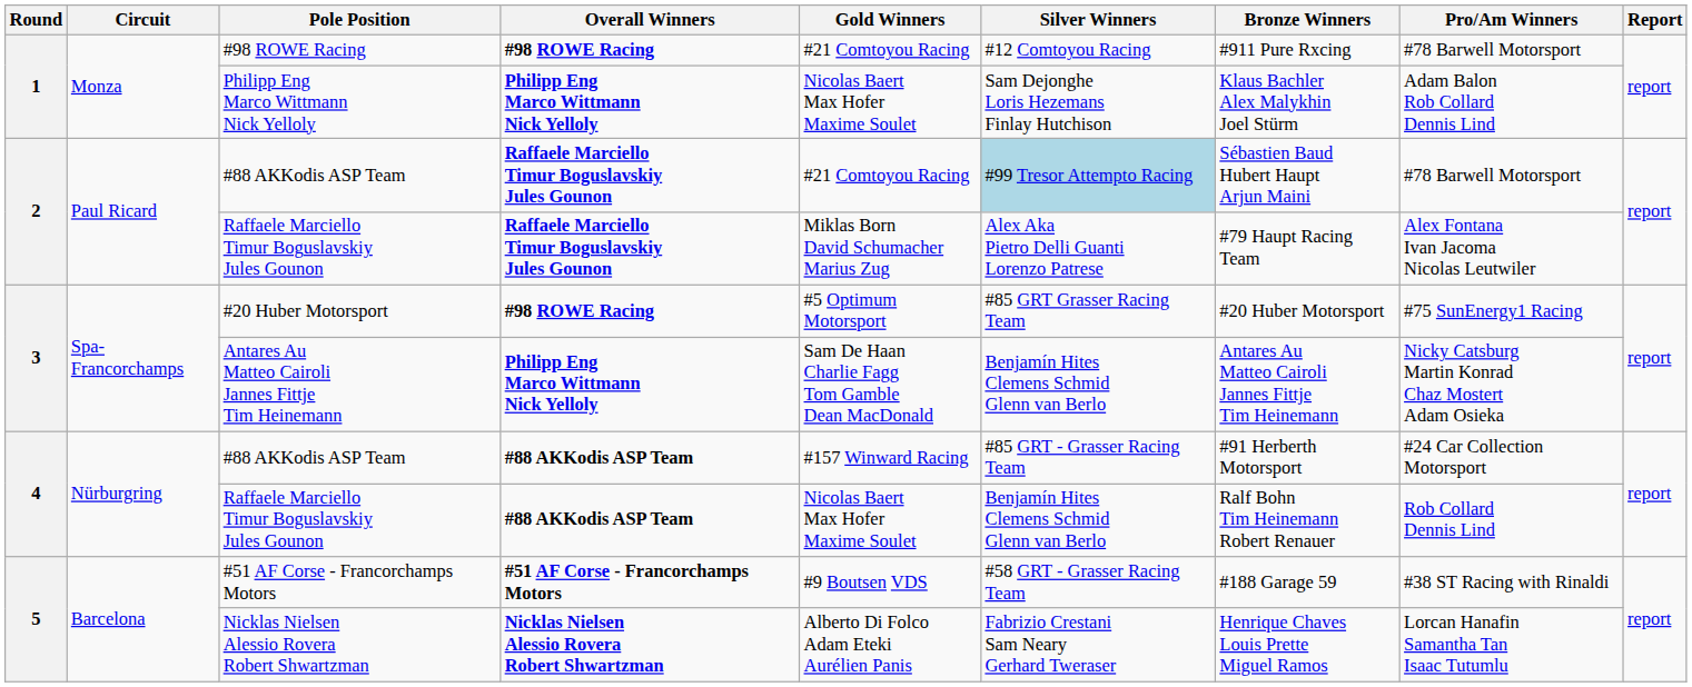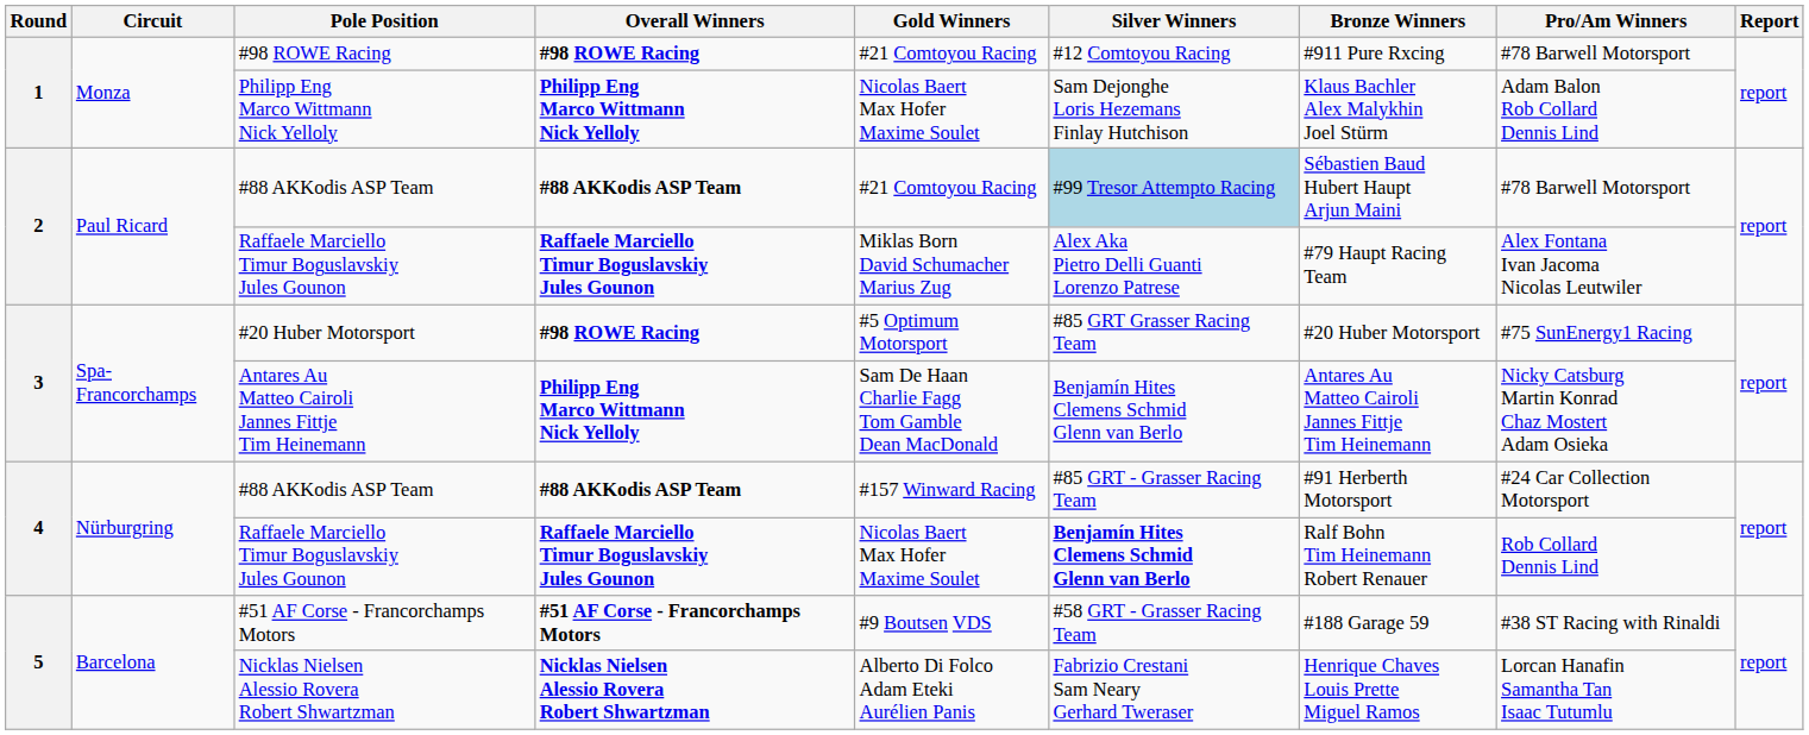 <table class="wikitable" style="font-size:85%;">
 <tr>
 <th>Round</th>
 <th>Circuit</th>
 <th>Pole Position</th>
 <th>Overall Winners</th>
 <th>Gold Winners</th>
 <th>Silver Winners</th>
 <th>Bronze Winners</th>
 <th>Pro/Am Winners</th>
 <th>Report</th>
 </tr>
 <tr>
 <th rowspan=2>1</th>
 <td rowspan=2> <a href='#'>Monza</a></td>
 <td> #98 <a href='#'>ROWE Racing</a></td>
 <td><strong> #98 <a href='#'>ROWE Racing</a></strong></td>
 <td> #21 <a href='#'>Comtoyou Racing</a></td>
 <td> #12 <a href='#'>Comtoyou Racing</a></td>
 <td> #911 Pure Rxcing</td>
 <td> #78 Barwell Motorsport</td>
 <td rowspan=2><a href='#'>report</a></td>
 </tr>
 <tr>
 <td> <a href='#'>Philipp Eng</a><br> <a href='#'>Marco Wittmann</a><br> <a href='#'>Nick Yelloly</a></td>
 <td><strong> <a href='#'>Philipp Eng</a><br> <a href='#'>Marco Wittmann</a><br> <a href='#'>Nick Yelloly</a></strong></td>
 <td> <a href='#'>Nicolas Baert</a><br> Max Hofer<br> <a href='#'>Maxime Soulet</a></td>
 <td> Sam Dejonghe<br> <a href='#'>Loris Hezemans</a><br> Finlay Hutchison</td>
 <td> <a href='#'>Klaus Bachler</a><br> <a href='#'>Alex Malykhin</a><br> Joel Stürm</td>
 <td> Adam Balon<br> <a href='#'>Rob Collard</a><br> <a href='#'>Dennis Lind</a></td>
 </tr>
 <tr>
 <th rowspan=2>2</th>
 <td rowspan=2> <a href='#'>Paul Ricard</a></td>
 <td> #88 AKKodis ASP Team</td>
-<td><strong> <a href='#'>Raffaele Marciello</a><br> <a href='#'>Timur Boguslavskiy</a><br> <a href='#'>Jules Gounon</a></strong></td>
+<td><strong> #88 AKKodis ASP Team</strong></td>
 <td> #21 <a href='#'>Comtoyou Racing</a></td>
 <td style="background: lightblue;"> #99 <a href='#'>Tresor Attempto Racing</a></td>
 <td> <a href='#'>Sébastien Baud</a><br> Hubert Haupt<br> <a href='#'>Arjun Maini</a></td>
 <td> #78 Barwell Motorsport</td>
 <td rowspan=2><a href='#'>report</a></td>
 </tr>
 <tr>
 <td> <a href='#'>Raffaele Marciello</a><br> <a href='#'>Timur Boguslavskiy</a><br> <a href='#'>Jules Gounon</a></td>
 <td><strong> <a href='#'>Raffaele Marciello</a><br> <a href='#'>Timur Boguslavskiy</a><br> <a href='#'>Jules Gounon</a></strong></td>
 <td> Miklas Born<br> <a href='#'>David Schumacher</a><br> <a href='#'>Marius Zug</a></td>
 <td> <a href='#'>Alex Aka</a><br> <a href='#'>Pietro Delli Guanti</a><br> <a href='#'>Lorenzo Patrese</a></td>
 <td> #79 Haupt Racing Team</td>
 <td> <a href='#'>Alex Fontana</a><br> Ivan Jacoma<br> Nicolas Leutwiler</td>
 </tr>
 <tr>
 <th rowspan=2>3</th>
 <td rowspan=2> <a href='#'>Spa-Francorchamps</a></td>
 <td> #20 Huber Motorsport</td>
 <td><strong> #98 <a href='#'>ROWE Racing</a></strong></td>
 <td> #5 <a href='#'>Optimum Motorsport</a></td>
 <td> #85 <a href='#'>GRT Grasser Racing Team</a></td>
 <td> #20 Huber Motorsport</td>
 <td> #75 <a href='#'>SunEnergy1 Racing</a></td>
 <td rowspan=2><a href='#'>report</a></td>
 </tr>
 <tr>
 <td> <a href='#'>Antares Au</a><br> <a href='#'>Matteo Cairoli</a><br> <a href='#'>Jannes Fittje</a><br> <a href='#'>Tim Heinemann</a></td>
 <td><strong> <a href='#'>Philipp Eng</a><br> <a href='#'>Marco Wittmann</a><br> <a href='#'>Nick Yelloly</a></strong></td>
 <td> Sam De Haan<br> <a href='#'>Charlie Fagg</a><br> <a href='#'>Tom Gamble</a><br> <a href='#'>Dean MacDonald</a></td>
 <td> <a href='#'>Benjamín Hites</a><br> <a href='#'>Clemens Schmid</a><br> <a href='#'>Glenn van Berlo</a></td>
 <td> <a href='#'>Antares Au</a><br> <a href='#'>Matteo Cairoli</a><br> <a href='#'>Jannes Fittje</a><br> <a href='#'>Tim Heinemann</a></td>
 <td> <a href='#'>Nicky Catsburg</a><br> Martin Konrad<br> <a href='#'>Chaz Mostert</a><br> Adam Osieka</td>
 </tr>
 <tr>
 <th rowspan=2>4</th>
 <td rowspan=2> <a href='#'>Nürburgring</a></td>
 <td> #88 AKKodis ASP Team</td>
 <td><strong> #88 AKKodis ASP Team</strong></td>
 <td> #157 <a href='#'>Winward Racing</a></td>
 <td> #85 <a href='#'>GRT - Grasser Racing Team</a></td>
 <td> #91 Herberth Motorsport</td>
 <td> #24 Car Collection Motorsport</td>
 <td rowspan=2><a href='#'>report</a></td>
 </tr>
 <tr>
 <td> <a href='#'>Raffaele Marciello</a><br> <a href='#'>Timur Boguslavskiy</a><br> <a href='#'>Jules Gounon</a></td>
-<td><strong> #88 AKKodis ASP Team</strong></td>
+<td><strong> <a href='#'>Raffaele Marciello</a><br> <a href='#'>Timur Boguslavskiy</a><br> <a href='#'>Jules Gounon</a></strong></td>
 <td> <a href='#'>Nicolas Baert</a><br> Max Hofer<br> <a href='#'>Maxime Soulet</a></td>
-<td> <a href='#'>Benjamín Hites</a><br> <a href='#'>Clemens Schmid</a><br> <a href='#'>Glenn van Berlo</a></td>
+<td><strong> <a href='#'>Benjamín Hites</a><br> <a href='#'>Clemens Schmid</a><br> <a href='#'>Glenn van Berlo</a></strong></td>
 <td> Ralf Bohn<br> <a href='#'>Tim Heinemann</a><br> Robert Renauer</td>
 <td> <a href='#'>Rob Collard</a><br> <a href='#'>Dennis Lind</a></td>
 </tr>
 <tr>
 <th rowspan=2>5</th>
 <td rowspan=2> <a href='#'>Barcelona</a></td>
 <td> #51 <a href='#'>AF Corse</a> - Francorchamps Motors</td>
 <td><strong> #51 <a href='#'>AF Corse</a> - Francorchamps Motors</strong></td>
 <td> #9 <a href='#'>Boutsen</a> <a href='#'>VDS</a></td>
 <td> #58 <a href='#'>GRT - Grasser Racing Team</a></td>
 <td> #188 Garage 59</td>
 <td> #38 ST Racing with Rinaldi</td>
 <td rowspan=2><a href='#'>report</a></td>
 </tr>
 <tr>
 <td> <a href='#'>Nicklas Nielsen</a><br> <a href='#'>Alessio Rovera</a><br> <a href='#'>Robert Shwartzman</a></td>
 <td><strong> <a href='#'>Nicklas Nielsen</a><br> <a href='#'>Alessio Rovera</a><br> <a href='#'>Robert Shwartzman</a></strong></td>
 <td> Alberto Di Folco<br> Adam Eteki<br> <a href='#'>Aurélien Panis</a></td>
 <td> <a href='#'>Fabrizio Crestani</a><br> Sam Neary<br> <a href='#'>Gerhard Tweraser</a></td>
 <td> <a href='#'>Henrique Chaves</a><br> <a href='#'>Louis Prette</a><br> <a href='#'>Miguel Ramos</a></td>
 <td> Lorcan Hanafin<br> <a href='#'>Samantha Tan</a><br> <a href='#'>Isaac Tutumlu</a></td>
 </tr>
 </table>
